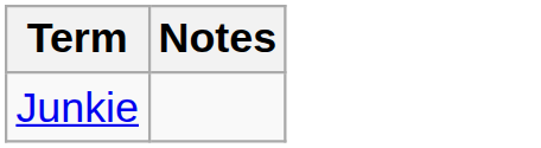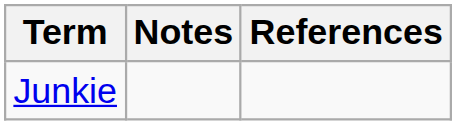 <table class="wikitable">
 <tr>
 <th>Term</th>
 <th>Notes</th>
+<th>References</th>
 </tr>
 <tr>
 <td><a href='#'>Junkie</a></td>
 <td></td>
+<td></td>
 </tr>
 </table>
